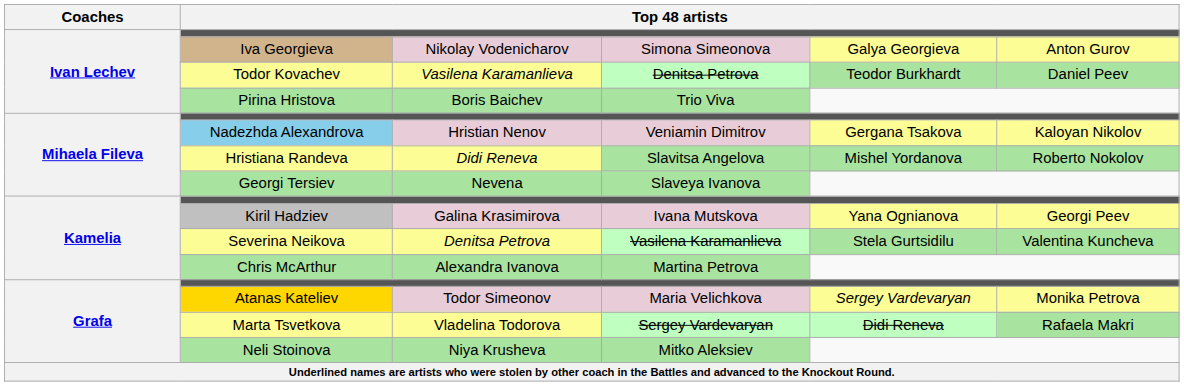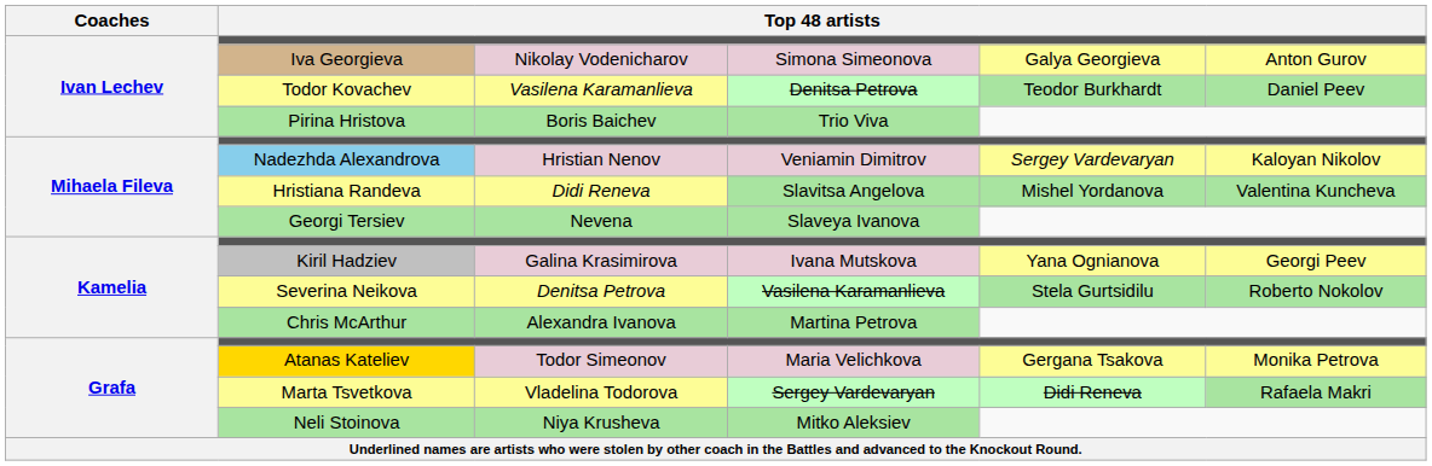 <table class="wikitable" style="text-align:center; line-height:20px; width:100%;">
 <tr>
 <th width="15%" scope="col">Coaches</th>
 <th colspan="5" width="85%" scope="col">Top 48 artists</th>
 </tr>
 <tr>
 <th rowspan="4"><a href='#'>Ivan Lechev</a></th>
 <td colspan="5" style="background:#555555;"></td>
 </tr>
 <tr>
 <td style="background:tan;">Iva Georgieva</td>
 <td style="background:#E8CCD7;">Nikolay Vodenicharov</td>
 <td style="background:#E8CCD7;">Simona Simeonova</td>
 <td style="background:#FDFD96;">Galya Georgieva</td>
 <td style="background:#FDFD96;">Anton Gurov</td>
 </tr>
 <tr>
 <td style="background:#FDFD96;">Todor Kovachev</td>
 <td style="background:#FDFD96;"><em>Vasilena Karamanlieva</em></td>
 <td style="background:#BFFFC0;"><s>Denitsa Petrova</s></td>
 <td style="background:#A8E4A0;">Teodor Burkhardt</td>
 <td style="background:#A8E4A0;">Daniel Peev</td>
 </tr>
 <tr>
 <td style="background:#A8E4A0;">Pirina Hristova</td>
 <td style="background:#A8E4A0;">Boris Baichev</td>
 <td style="background:#A8E4A0;">Trio Viva</td>
 <td colspan="2"></td>
 </tr>
 <tr>
 <th rowspan="4"><a href='#'>Mihaela Fileva</a></th>
 <td colspan="5" style="background:#555555;"></td>
 </tr>
 <tr>
 <td style="background:skyblue;">Nadezhda Alexandrova</td>
 <td style="background:#E8CCD7;">Hristian Nenov</td>
 <td style="background:#E8CCD7;">Veniamin Dimitrov</td>
-<td style="background:#FDFD96;">Gergana Tsakova</td>
+<td style="background:#FDFD96;"><em>Sergey Vardevaryan</em></td>
 <td style="background:#FDFD96;">Kaloyan Nikolov</td>
 </tr>
 <tr>
 <td style="background:#FDFD96;">Hristiana Randeva</td>
 <td style="background:#FDFD96;"><em>Didi Reneva</em></td>
 <td style="background:#A8E4A0;">Slavitsa Angelova</td>
 <td style="background:#A8E4A0;">Mishel Yordanova</td>
-<td style="background:#A8E4A0;">Roberto Nokolov</td>
+<td style="background:#A8E4A0;">Valentina Kuncheva</td>
 </tr>
 <tr>
 <td style="background:#A8E4A0;">Georgi Tersiev</td>
 <td style="background:#A8E4A0;">Nevena</td>
 <td style="background:#A8E4A0;">Slaveya Ivanova</td>
 <td colspan="2"></td>
 </tr>
 <tr>
 <th rowspan="4"><a href='#'>Kamelia</a></th>
 <td colspan="5" style="background:#555555;"></td>
 </tr>
 <tr>
 <td style="background:silver;">Kiril Hadziev</td>
 <td style="background:#E8CCD7;">Galina Krasimirova</td>
 <td style="background:#E8CCD7;">Ivana Mutskova</td>
 <td style="background:#FDFD96;">Yana Ognianova</td>
 <td style="background:#FDFD96;">Georgi Peev</td>
 </tr>
 <tr>
 <td style="background:#FDFD96;">Severina Neikova</td>
 <td style="background:#FDFD96;"><em>Denitsa Petrova</em></td>
 <td style="background:#BFFFC0;"><s>Vasilena Karamanlieva</s></td>
 <td style="background:#A8E4A0;">Stela Gurtsidilu</td>
-<td style="background:#A8E4A0;">Valentina Kuncheva</td>
+<td style="background:#A8E4A0;">Roberto Nokolov</td>
 </tr>
 <tr>
 <td style="background:#A8E4A0;">Chris McArthur</td>
 <td style="background:#A8E4A0;">Alexandra Ivanova</td>
 <td style="background:#A8E4A0;">Martina Petrova</td>
 <td colspan="2"></td>
 </tr>
 <tr>
 <th rowspan="4"><a href='#'>Grafa</a></th>
 <td colspan="5" style="background:#555555;"></td>
 </tr>
 <tr>
 <td style="background:gold;">Atanas Kateliev</td>
 <td style="background:#E8CCD7;">Todor Simeonov</td>
 <td style="background:#E8CCD7;">Maria Velichkova</td>
-<td style="background:#FDFD96;"><em>Sergey Vardevaryan</em></td>
+<td style="background:#FDFD96;">Gergana Tsakova</td>
 <td style="background:#FDFD96;">Monika Petrova</td>
 </tr>
 <tr>
 <td style="background:#FDFD96;">Marta Tsvetkova</td>
 <td style="background:#FDFD96;">Vladelina Todorova</td>
 <td style="background:#BFFFC0;"><s>Sergey Vardevaryan</s></td>
 <td style="background:#BFFFC0;"><s>Didi Reneva</s></td>
 <td style="background:#A8E4A0;">Rafaela Makri</td>
 </tr>
 <tr>
 <td style="background:#A8E4A0;">Neli Stoinova</td>
 <td style="background:#A8E4A0;">Niya Krusheva</td>
 <td style="background:#A8E4A0;">Mitko Aleksiev</td>
 <td colspan="2"></td>
 </tr>
 <tr>
 <th colspan="6" style="font-size:90%; line-height:12px;">  <small>Underlined names are artists who were stolen by other coach in the Battles and advanced to the Knockout Round.</small></th>
 </tr>
 </table>
